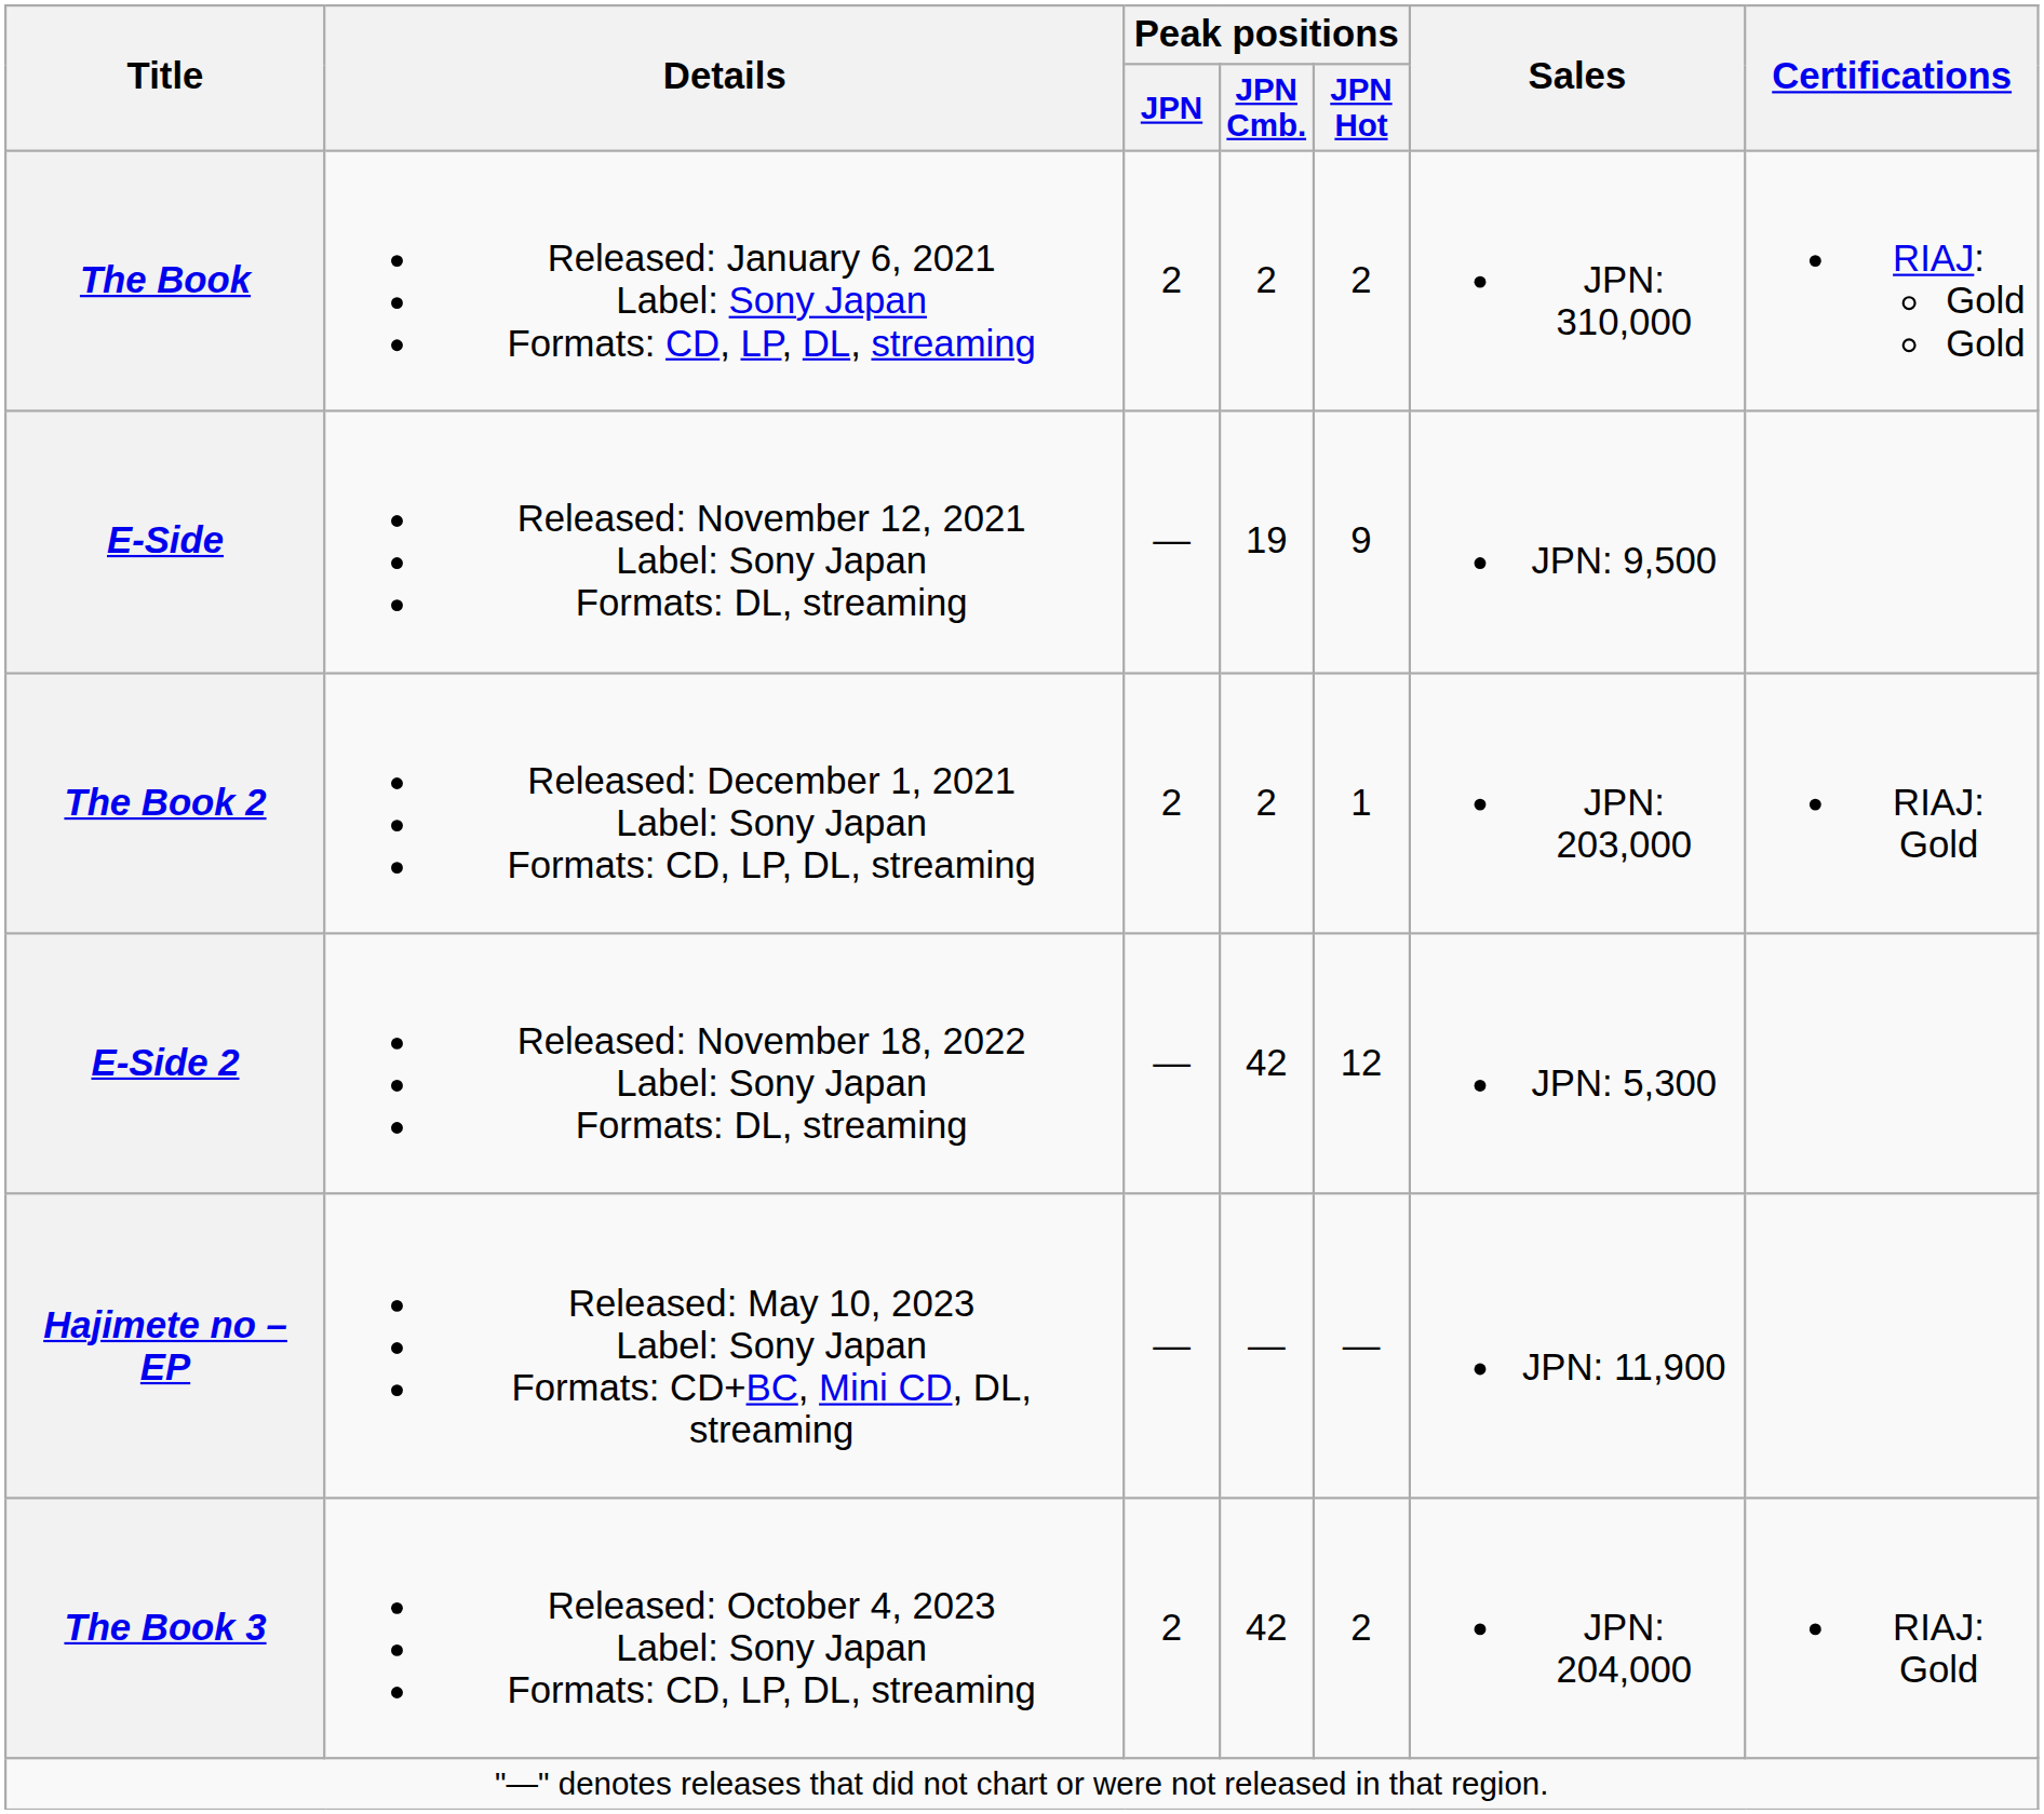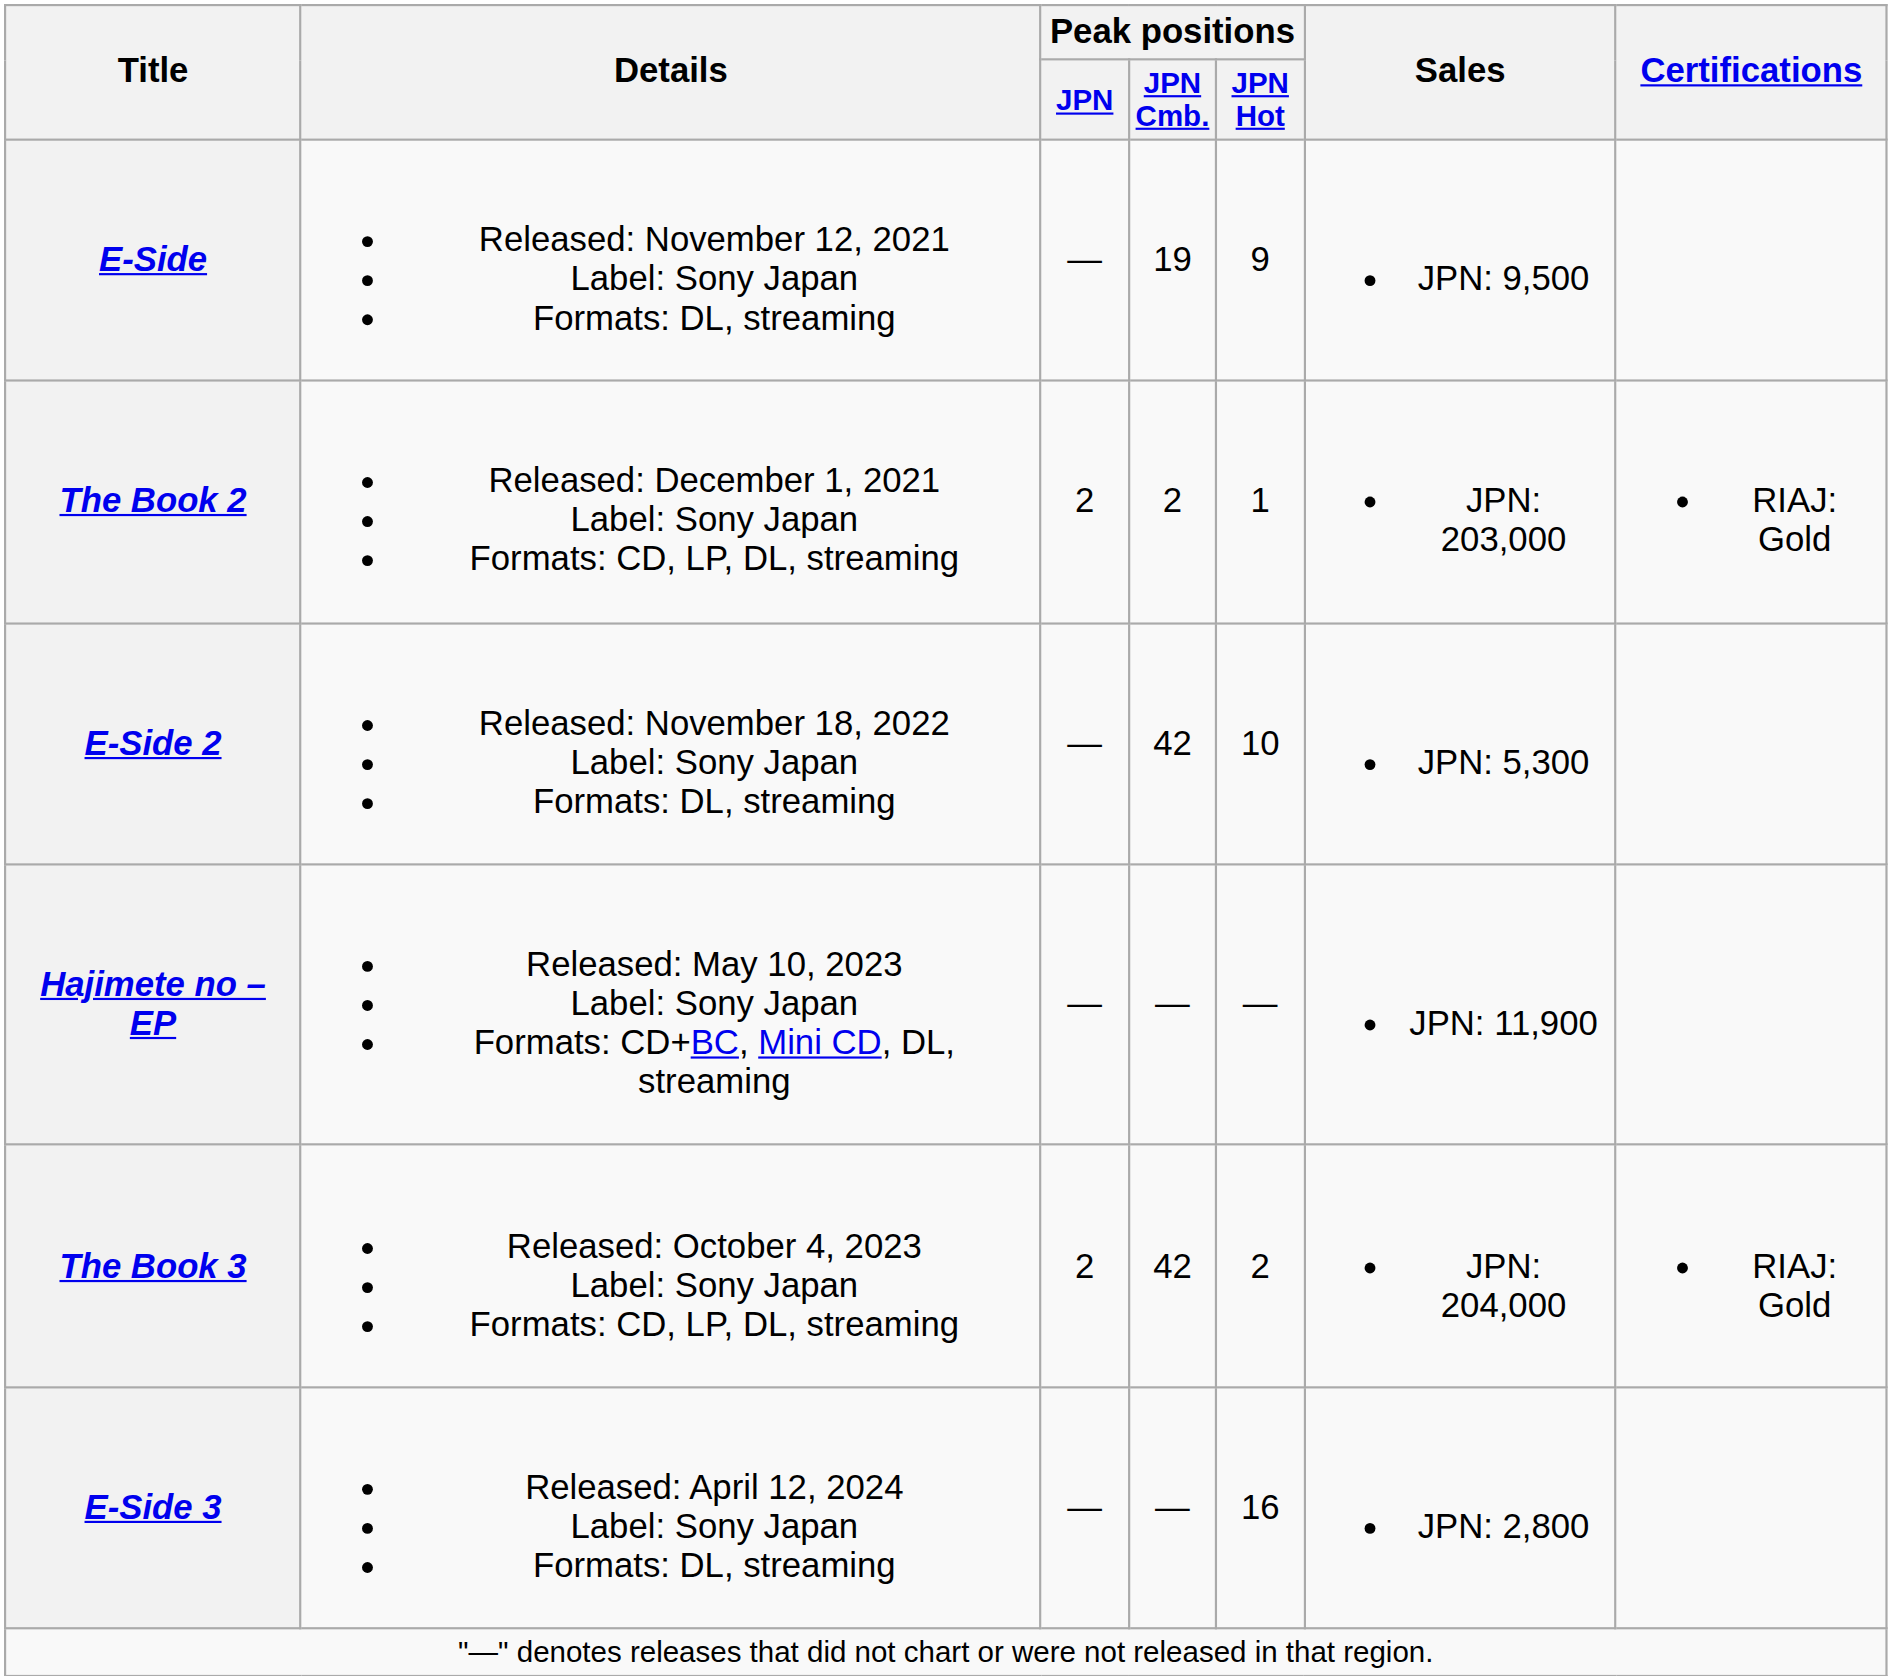 <table class="wikitable plainrowheaders" style="text-align:center">
 <tr>
 <th scope="col" rowspan="2">Title</th>
 <th scope="col" rowspan="2">Details</th>
 <th scope="col" colspan="3">Peak positions</th>
 <th scope="col" rowspan="2">Sales</th>
 <th scope="col" rowspan="2"><a href='#'>Certifications</a></th>
 </tr>
 <tr>
 <th scope="col" style="width:2.5em;font-size:85%"><a href='#'>JPN</a><br></th>
 <th scope="col" style="width:2.5em;font-size:85%"><a href='#'>JPN<br>Cmb.</a><br></th>
 <th scope="col" style="width:2.5em;font-size:85%"><a href='#'>JPN<br>Hot</a><br></th>
-</tr>
-<tr>
-<th scope="row"><em><a href='#'>The Book</a></em></th>
-<td><br><ul><li>Released: January 6, 2021</li><li>Label: <a href='#'>Sony Japan</a></li><li>Formats: <a href='#'>CD</a>, <a href='#'>LP</a>, <a href='#'>DL</a>, <a href='#'>streaming</a></li></ul></td>
-<td>2</td>
-<td>2</td>
-<td>2</td>
-<td><br><ul><li>JPN: 310,000</li></ul></td>
-<td><br><ul><li><a href='#'>RIAJ</a>:<ul><li>Gold </li><li>Gold </li></ul></li></ul></td>
 </tr>
 <tr>
 <th scope="row"><em><a href='#'>E-Side</a></em></th>
 <td><br><ul><li>Released: November 12, 2021</li><li>Label: Sony Japan</li><li>Formats: DL, streaming</li></ul></td>
 <td>—</td>
 <td>19</td>
 <td>9</td>
 <td><br><ul><li>JPN: 9,500</li></ul></td>
 <td></td>
 </tr>
 <tr>
 <th scope="row"><em><a href='#'>The Book 2</a></em></th>
 <td><br><ul><li>Released: December 1, 2021</li><li>Label: Sony Japan</li><li>Formats: CD, LP, DL, streaming</li></ul></td>
 <td>2</td>
 <td>2</td>
 <td>1</td>
 <td><br><ul><li>JPN: 203,000</li></ul></td>
 <td><br><ul><li>RIAJ: Gold </li></ul></td>
 </tr>
 <tr>
 <th scope="row"><em><a href='#'>E-Side 2</a></em></th>
 <td><br><ul><li>Released: November 18, 2022</li><li>Label: Sony Japan</li><li>Formats: DL, streaming</li></ul></td>
 <td>—</td>
 <td>42</td>
-<td>12</td>
+<td>10</td>
 <td><br><ul><li>JPN: 5,300</li></ul></td>
 <td></td>
 </tr>
 <tr>
 <th scope="row"><em><a href='#'>Hajimete no – EP</a></em></th>
 <td><br><ul><li>Released: May 10, 2023</li><li>Label: Sony Japan</li><li>Formats: CD+<a href='#'>BC</a>, <a href='#'>Mini CD</a>, DL, streaming</li></ul></td>
 <td>—</td>
 <td>—</td>
 <td>—</td>
 <td><br><ul><li>JPN: 11,900</li></ul></td>
 <td></td>
 </tr>
 <tr>
 <th scope="row"><em><a href='#'>The Book 3</a></em></th>
 <td><br><ul><li>Released: October 4, 2023</li><li>Label: Sony Japan</li><li>Formats: CD, LP, DL, streaming</li></ul></td>
 <td>2</td>
 <td>42</td>
 <td>2</td>
 <td><br><ul><li>JPN: 204,000</li></ul></td>
 <td><br><ul><li>RIAJ: Gold </li></ul></td>
 </tr>
 <tr>
+<th scope="row"><em><a href='#'>E-Side 3</a></em></th>
+<td><br><ul><li>Released: April 12, 2024</li><li>Label: Sony Japan</li><li>Formats: DL, streaming</li></ul></td>
+<td>—</td>
+<td>—</td>
+<td>16</td>
+<td><br><ul><li>JPN: 2,800</li></ul></td>
+<td></td>
+</tr>
+<tr>
 <td colspan="7" style="font-size:85%">"—" denotes releases that did not chart or were not released in that region.</td>
 </tr>
 </table>
